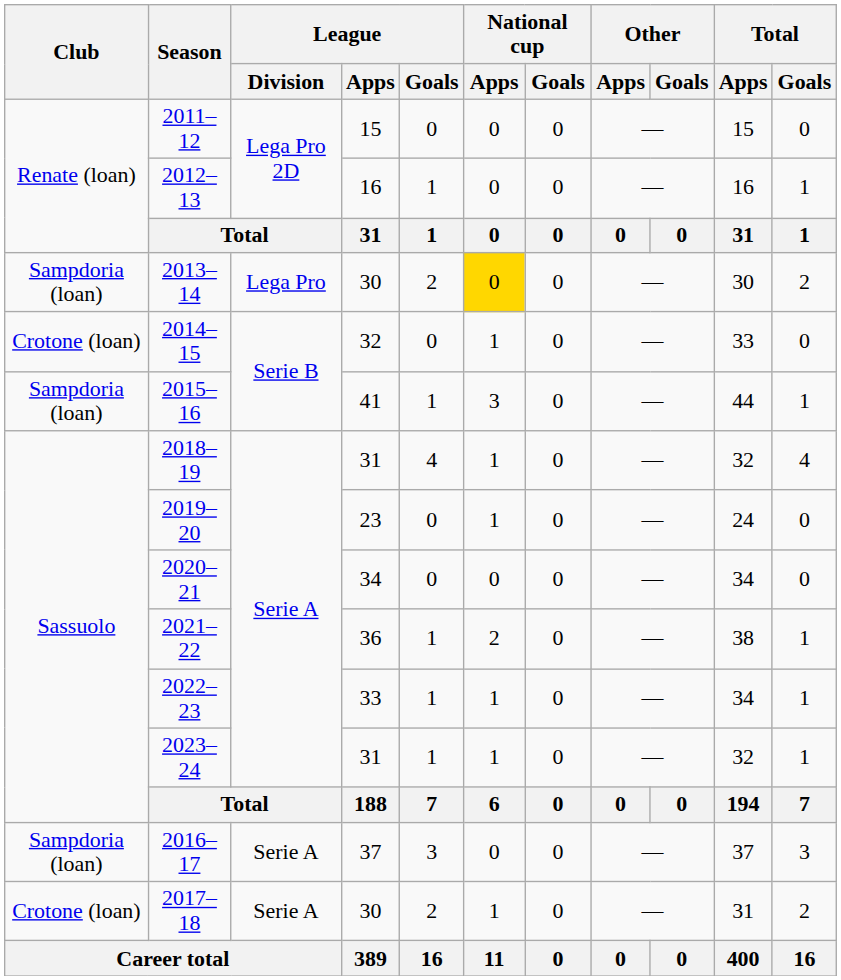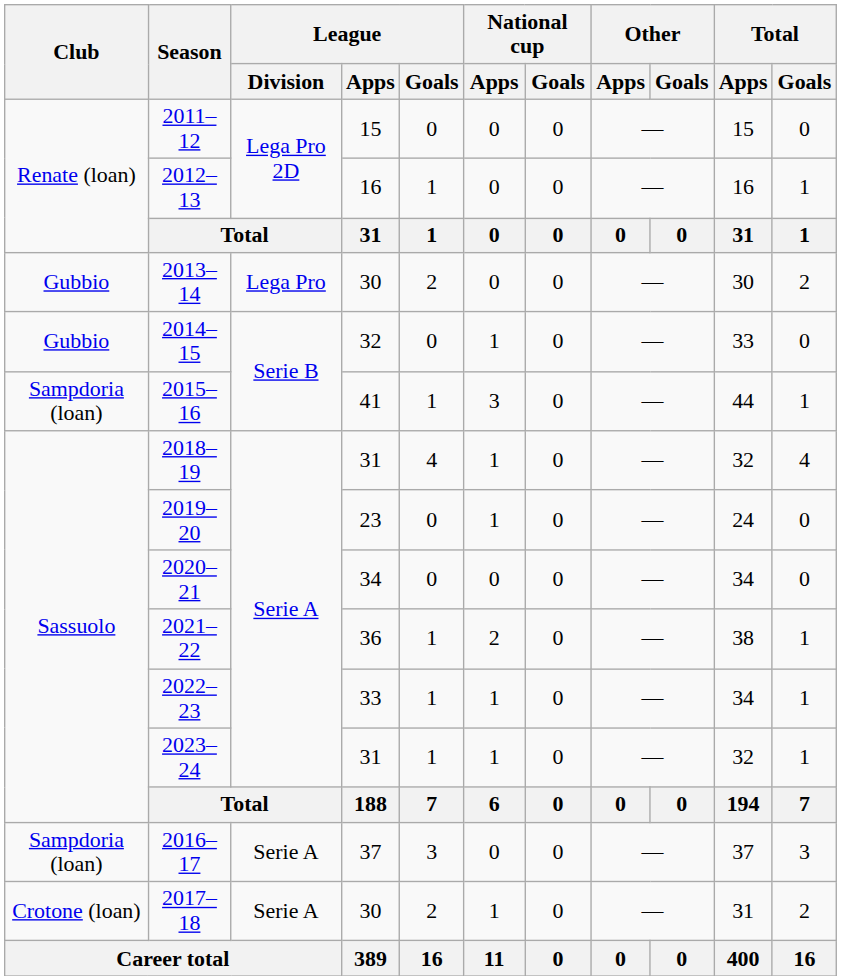 <table class="wikitable" style="text-align: center;">
 <tr>
 <th rowspan="2">Club</th>
 <th rowspan="2">Season</th>
 <th colspan="3">League</th>
 <th colspan="2">National cup</th>
 <th colspan="2">Other</th>
 <th colspan="2">Total</th>
 </tr>
 <tr>
 <th>Division</th>
 <th>Apps</th>
 <th>Goals</th>
 <th>Apps</th>
 <th>Goals</th>
 <th>Apps</th>
 <th>Goals</th>
 <th>Apps</th>
 <th>Goals</th>
 </tr>
 <tr>
 <td rowspan="3"><a href='#'>Renate</a> (loan)</td>
 <td><a href='#'>2011–12</a></td>
 <td rowspan="2"><a href='#'>Lega Pro 2D</a></td>
 <td>15</td>
 <td>0</td>
 <td>0</td>
 <td>0</td>
 <td colspan="2">—</td>
 <td>15</td>
 <td>0</td>
 </tr>
 <tr>
 <td><a href='#'>2012–13</a></td>
 <td>16</td>
 <td>1</td>
 <td>0</td>
 <td>0</td>
 <td colspan="2">—</td>
 <td>16</td>
 <td>1</td>
 </tr>
 <tr>
 <th colspan=2>Total</th>
 <th>31</th>
 <th>1</th>
 <th>0</th>
 <th>0</th>
 <th>0</th>
 <th>0</th>
 <th>31</th>
 <th>1</th>
 </tr>
 <tr>
-<td><a href='#'>Sampdoria</a> (loan)</td>
+<td><a href='#'>Gubbio</a></td>
 <td><a href='#'>2013–14</a></td>
 <td><a href='#'>Lega Pro</a></td>
 <td>30</td>
 <td>2</td>
-<td style="background: gold;">0</td>
+<td>0</td>
 <td>0</td>
 <td colspan="2">—</td>
 <td>30</td>
 <td>2</td>
 </tr>
 <tr>
-<td><a href='#'>Crotone</a> (loan)</td>
+<td><a href='#'>Gubbio</a></td>
 <td><a href='#'>2014–15</a></td>
 <td rowspan="2"><a href='#'>Serie B</a></td>
 <td>32</td>
 <td>0</td>
 <td>1</td>
 <td>0</td>
 <td colspan="2">—</td>
 <td>33</td>
 <td>0</td>
 </tr>
 <tr>
 <td><a href='#'>Sampdoria</a> (loan)</td>
 <td><a href='#'>2015–16</a></td>
 <td>41</td>
 <td>1</td>
 <td>3</td>
 <td>0</td>
 <td colspan="2">—</td>
 <td>44</td>
 <td>1</td>
 </tr>
 <tr>
 <td rowspan="7"><a href='#'>Sassuolo</a></td>
 <td><a href='#'>2018–19</a></td>
 <td rowspan="6"><a href='#'>Serie A</a></td>
 <td>31</td>
 <td>4</td>
 <td>1</td>
 <td>0</td>
 <td colspan="2">—</td>
 <td>32</td>
 <td>4</td>
 </tr>
 <tr>
 <td><a href='#'>2019–20</a></td>
 <td>23</td>
 <td>0</td>
 <td>1</td>
 <td>0</td>
 <td colspan="2">—</td>
 <td>24</td>
 <td>0</td>
 </tr>
 <tr>
 <td><a href='#'>2020–21</a></td>
 <td>34</td>
 <td>0</td>
 <td>0</td>
 <td>0</td>
 <td colspan="2">—</td>
 <td>34</td>
 <td>0</td>
 </tr>
 <tr>
 <td><a href='#'>2021–22</a></td>
 <td>36</td>
 <td>1</td>
 <td>2</td>
 <td>0</td>
 <td colspan="2">—</td>
 <td>38</td>
 <td>1</td>
 </tr>
 <tr>
 <td><a href='#'>2022–23</a></td>
 <td>33</td>
 <td>1</td>
 <td>1</td>
 <td>0</td>
 <td colspan="2">—</td>
 <td>34</td>
 <td>1</td>
 </tr>
 <tr>
 <td><a href='#'>2023–24</a></td>
 <td>31</td>
 <td>1</td>
 <td>1</td>
 <td>0</td>
 <td colspan="2">—</td>
 <td>32</td>
 <td>1</td>
 </tr>
 <tr>
 <th colspan="2">Total</th>
 <th>188</th>
 <th>7</th>
 <th>6</th>
 <th>0</th>
 <th>0</th>
 <th>0</th>
 <th>194</th>
 <th>7</th>
 </tr>
 <tr>
 <td><a href='#'>Sampdoria</a> (loan)</td>
 <td><a href='#'>2016–17</a></td>
 <td>Serie A</td>
 <td>37</td>
 <td>3</td>
 <td>0</td>
 <td>0</td>
 <td colspan="2">—</td>
 <td>37</td>
 <td>3</td>
 </tr>
 <tr>
 <td><a href='#'>Crotone</a> (loan)</td>
 <td><a href='#'>2017–18</a></td>
 <td>Serie A</td>
 <td>30</td>
 <td>2</td>
 <td>1</td>
 <td>0</td>
 <td colspan="2">—</td>
 <td>31</td>
 <td>2</td>
 </tr>
 <tr>
 <th colspan="3">Career total</th>
 <th>389</th>
 <th>16</th>
 <th>11</th>
 <th>0</th>
 <th>0</th>
 <th>0</th>
 <th>400</th>
 <th>16</th>
 </tr>
 </table>
